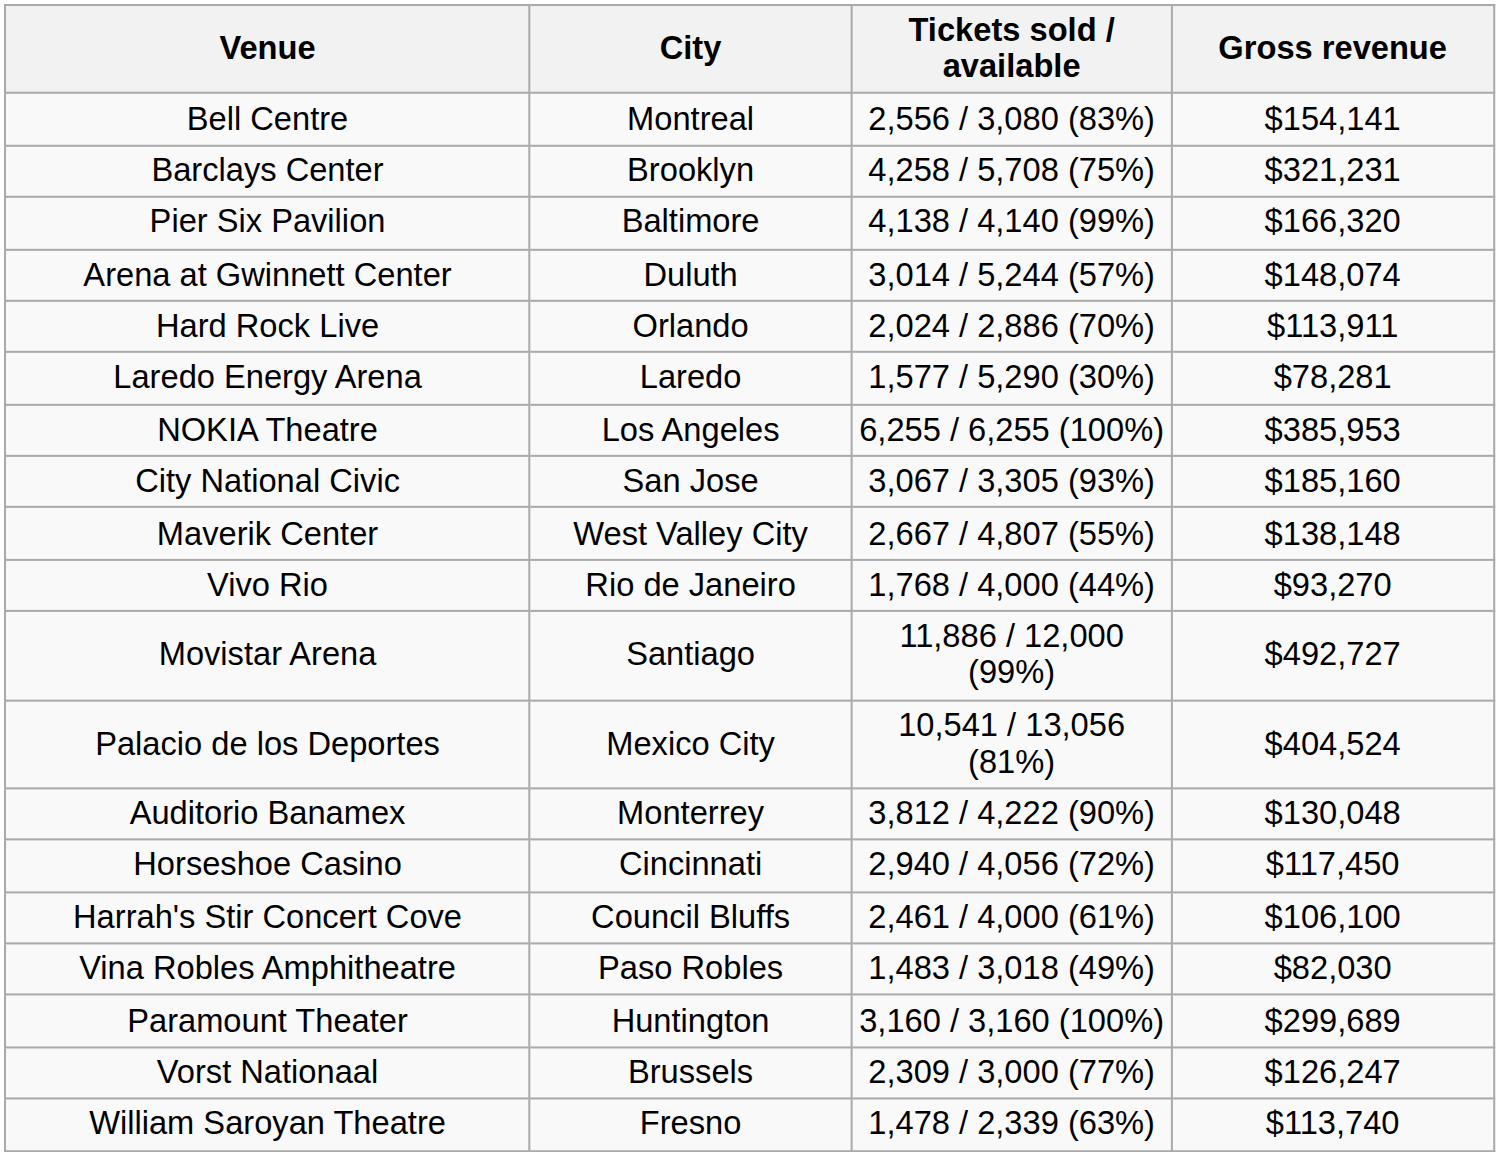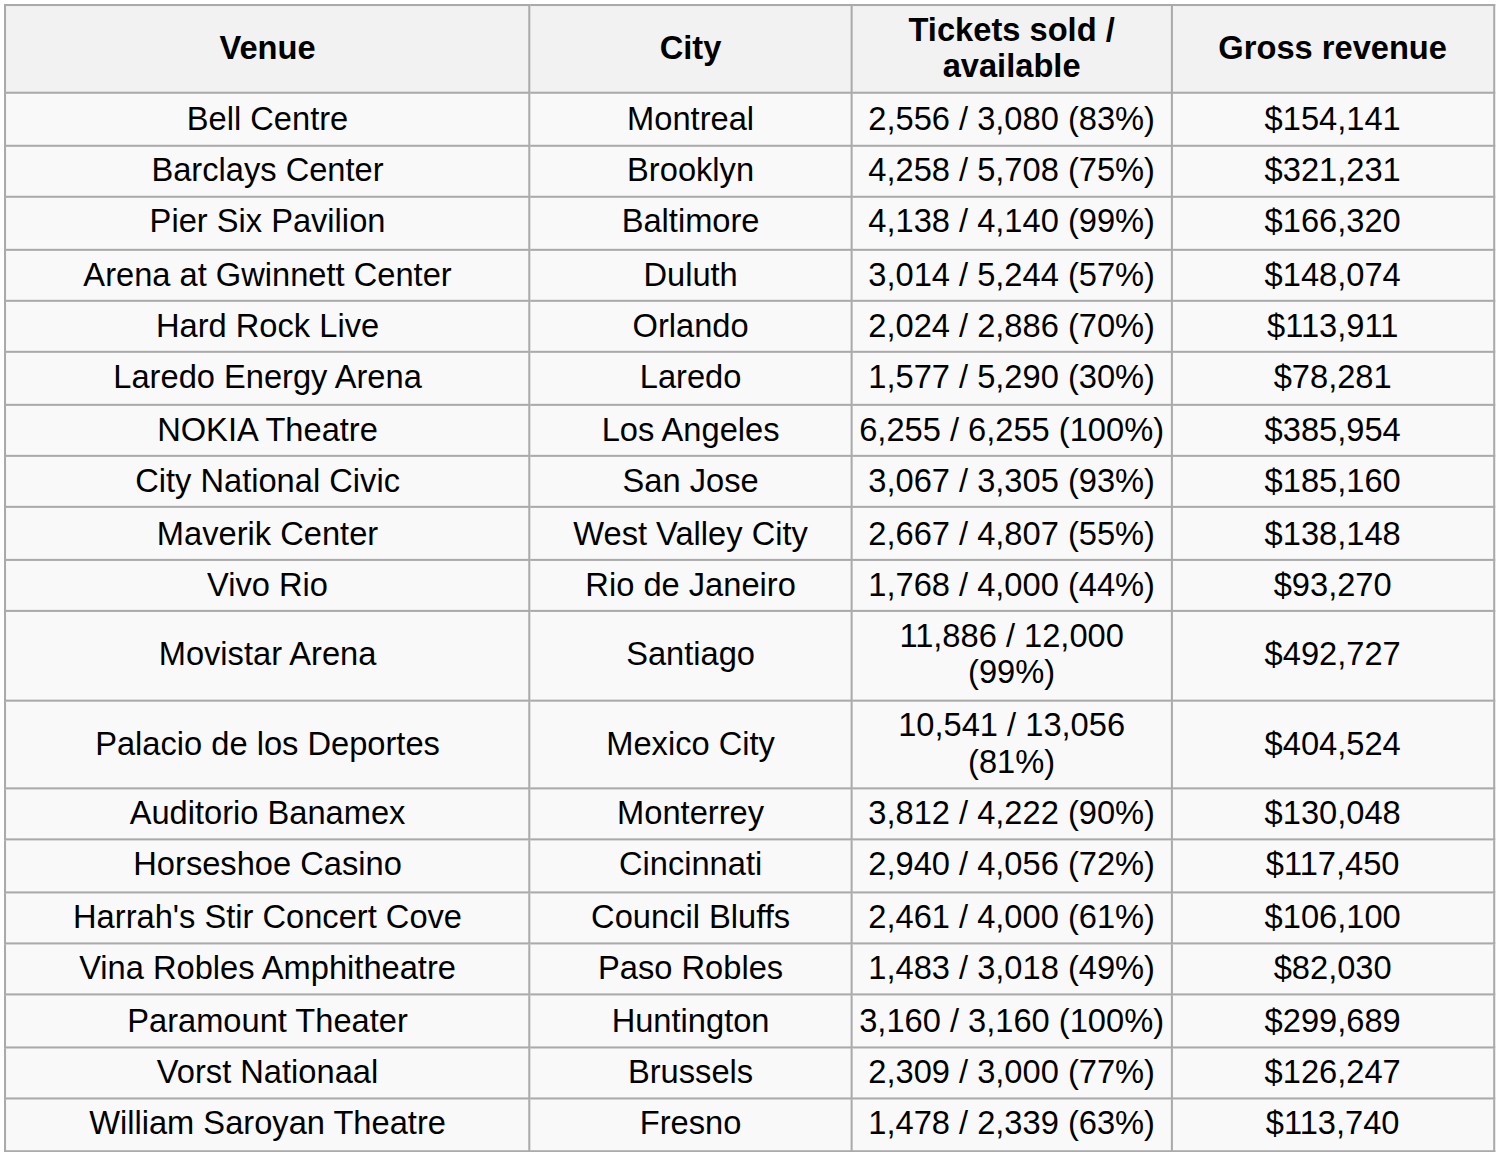 <table class="wikitable" style="text-align:center;">
 <tr>
 <th width="250">Venue</th>
 <th width="150">City</th>
 <th width="150">Tickets sold / available</th>
 <th width="150">Gross revenue</th>
 </tr>
 <tr>
 <td>Bell Centre</td>
 <td>Montreal</td>
 <td>2,556 / 3,080 (83%)</td>
 <td>$154,141</td>
 </tr>
 <tr>
 <td>Barclays Center</td>
 <td>Brooklyn</td>
 <td>4,258 / 5,708 (75%)</td>
 <td>$321,231</td>
 </tr>
 <tr>
 <td>Pier Six Pavilion</td>
 <td>Baltimore</td>
 <td>4,138 / 4,140 (99%)</td>
 <td>$166,320</td>
 </tr>
 <tr>
 <td>Arena at Gwinnett Center</td>
 <td>Duluth</td>
 <td>3,014 / 5,244 (57%)</td>
 <td>$148,074</td>
 </tr>
 <tr>
 <td>Hard Rock Live</td>
 <td>Orlando</td>
 <td>2,024 / 2,886 (70%)</td>
 <td>$113,911</td>
 </tr>
 <tr>
 <td>Laredo Energy Arena</td>
 <td>Laredo</td>
 <td>1,577 / 5,290 (30%)</td>
 <td>$78,281</td>
 </tr>
 <tr>
 <td>NOKIA Theatre</td>
 <td>Los Angeles</td>
 <td>6,255 / 6,255 (100%)</td>
-<td>$385,953</td>
+<td>$385,954</td>
 </tr>
 <tr>
 <td>City National Civic</td>
 <td>San Jose</td>
 <td>3,067 / 3,305 (93%)</td>
 <td>$185,160</td>
 </tr>
 <tr>
 <td>Maverik Center</td>
 <td>West Valley City</td>
 <td>2,667 / 4,807 (55%)</td>
 <td>$138,148</td>
 </tr>
 <tr>
 <td>Vivo Rio</td>
 <td>Rio de Janeiro</td>
 <td>1,768 / 4,000 (44%)</td>
 <td>$93,270</td>
 </tr>
 <tr>
 <td>Movistar Arena</td>
 <td>Santiago</td>
 <td>11,886 / 12,000 (99%)</td>
 <td>$492,727</td>
 </tr>
 <tr>
 <td>Palacio de los Deportes</td>
 <td>Mexico City</td>
 <td>10,541 / 13,056 (81%)</td>
 <td>$404,524</td>
 </tr>
 <tr>
 <td>Auditorio Banamex</td>
 <td>Monterrey</td>
 <td>3,812 / 4,222 (90%)</td>
 <td>$130,048</td>
 </tr>
 <tr>
 <td>Horseshoe Casino</td>
 <td>Cincinnati</td>
 <td>2,940 / 4,056 (72%)</td>
 <td>$117,450</td>
 </tr>
 <tr>
 <td>Harrah's Stir Concert Cove</td>
 <td>Council Bluffs</td>
 <td>2,461 / 4,000 (61%)</td>
 <td>$106,100</td>
 </tr>
 <tr>
 <td>Vina Robles Amphitheatre</td>
 <td>Paso Robles</td>
 <td>1,483 / 3,018 (49%)</td>
 <td>$82,030</td>
 </tr>
 <tr>
 <td>Paramount Theater</td>
 <td>Huntington</td>
 <td>3,160 / 3,160 (100%)</td>
 <td>$299,689</td>
 </tr>
 <tr>
 <td>Vorst Nationaal</td>
 <td>Brussels</td>
 <td>2,309 / 3,000 (77%)</td>
 <td>$126,247</td>
 </tr>
 <tr>
 <td>William Saroyan Theatre</td>
 <td>Fresno</td>
 <td>1,478 / 2,339 (63%)</td>
 <td>$113,740</td>
 </tr>
 <tr>
 </tr>
 </table>
